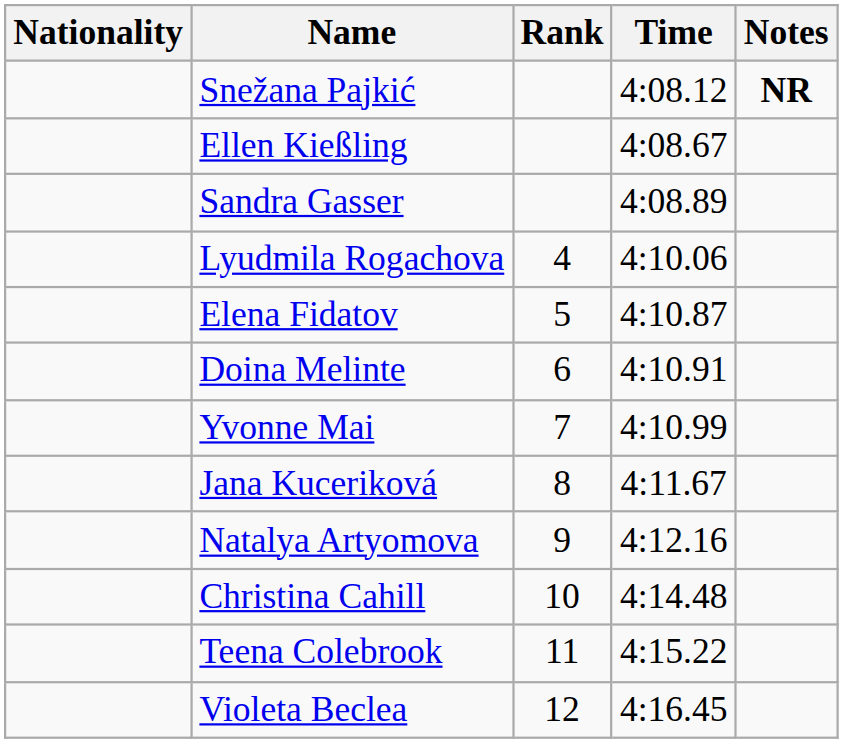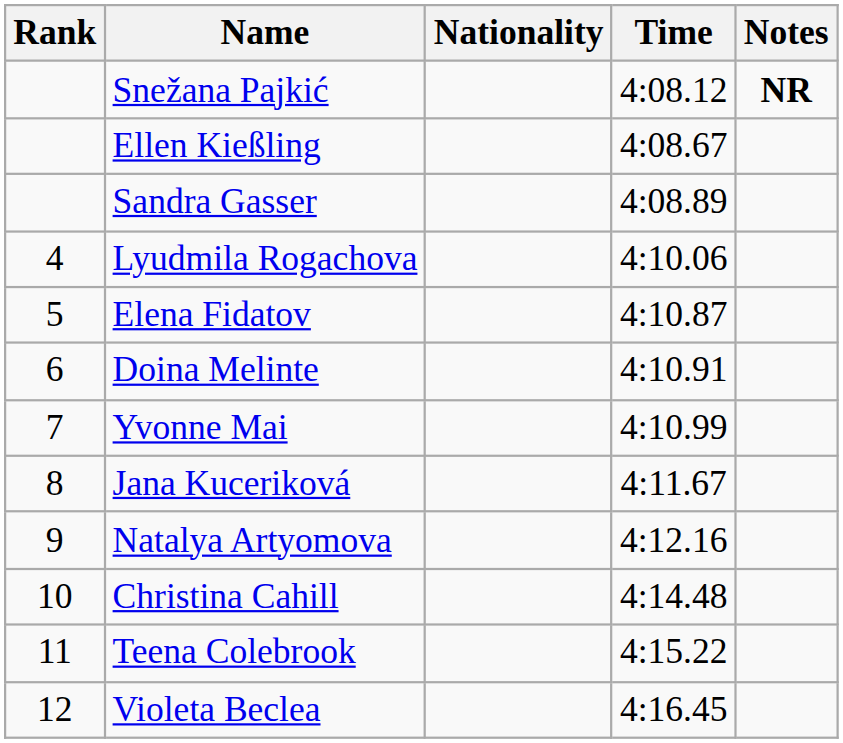 <table class="wikitable sortable" style="text-align:center">
 <tr>
+<th>Rank</th>
+<th>Name</th>
 <th>Nationality</th>
-<th>Name</th>
-<th>Rank</th>
 <th>Time</th>
 <th>Notes</th>
 </tr>
 <tr>
+<td></td>
+<td align=left><a href='#'>Snežana Pajkić</a></td>
 <td align=left></td>
-<td align=left><a href='#'>Snežana Pajkić</a></td>
-<td></td>
 <td>4:08.12</td>
 <td><strong>NR</strong></td>
 </tr>
 <tr>
+<td></td>
+<td align=left><a href='#'>Ellen Kießling</a></td>
 <td align=left></td>
-<td align=left><a href='#'>Ellen Kießling</a></td>
-<td></td>
 <td>4:08.67</td>
 <td></td>
 </tr>
 <tr>
+<td></td>
+<td align=left><a href='#'>Sandra Gasser</a></td>
 <td align=left></td>
-<td align=left><a href='#'>Sandra Gasser</a></td>
-<td></td>
 <td>4:08.89</td>
 <td></td>
 </tr>
 <tr>
+<td>4</td>
+<td align=left><a href='#'>Lyudmila Rogachova</a></td>
 <td align=left></td>
-<td align=left><a href='#'>Lyudmila Rogachova</a></td>
-<td>4</td>
 <td>4:10.06</td>
 <td></td>
 </tr>
 <tr>
+<td>5</td>
+<td align=left><a href='#'>Elena Fidatov</a></td>
 <td align=left></td>
-<td align=left><a href='#'>Elena Fidatov</a></td>
-<td>5</td>
 <td>4:10.87</td>
 <td></td>
 </tr>
 <tr>
+<td>6</td>
+<td align=left><a href='#'>Doina Melinte</a></td>
 <td align=left></td>
-<td align=left><a href='#'>Doina Melinte</a></td>
-<td>6</td>
 <td>4:10.91</td>
 <td></td>
 </tr>
 <tr>
+<td>7</td>
+<td align=left><a href='#'>Yvonne Mai</a></td>
 <td align=left></td>
-<td align=left><a href='#'>Yvonne Mai</a></td>
-<td>7</td>
 <td>4:10.99</td>
 <td></td>
 </tr>
 <tr>
+<td>8</td>
+<td align=left><a href='#'>Jana Kuceriková</a></td>
 <td align=left></td>
-<td align=left><a href='#'>Jana Kuceriková</a></td>
-<td>8</td>
 <td>4:11.67</td>
 <td></td>
 </tr>
 <tr>
+<td>9</td>
+<td align=left><a href='#'>Natalya Artyomova</a></td>
 <td align=left></td>
-<td align=left><a href='#'>Natalya Artyomova</a></td>
-<td>9</td>
 <td>4:12.16</td>
 <td></td>
 </tr>
 <tr>
+<td>10</td>
+<td align=left><a href='#'>Christina Cahill</a></td>
 <td align=left></td>
-<td align=left><a href='#'>Christina Cahill</a></td>
-<td>10</td>
 <td>4:14.48</td>
 <td></td>
 </tr>
 <tr>
+<td>11</td>
+<td align=left><a href='#'>Teena Colebrook</a></td>
 <td align=left></td>
-<td align=left><a href='#'>Teena Colebrook</a></td>
-<td>11</td>
 <td>4:15.22</td>
 <td></td>
 </tr>
 <tr>
+<td>12</td>
+<td align=left><a href='#'>Violeta Beclea</a></td>
 <td align=left></td>
-<td align=left><a href='#'>Violeta Beclea</a></td>
-<td>12</td>
 <td>4:16.45</td>
 <td></td>
 </tr>
 </table>
